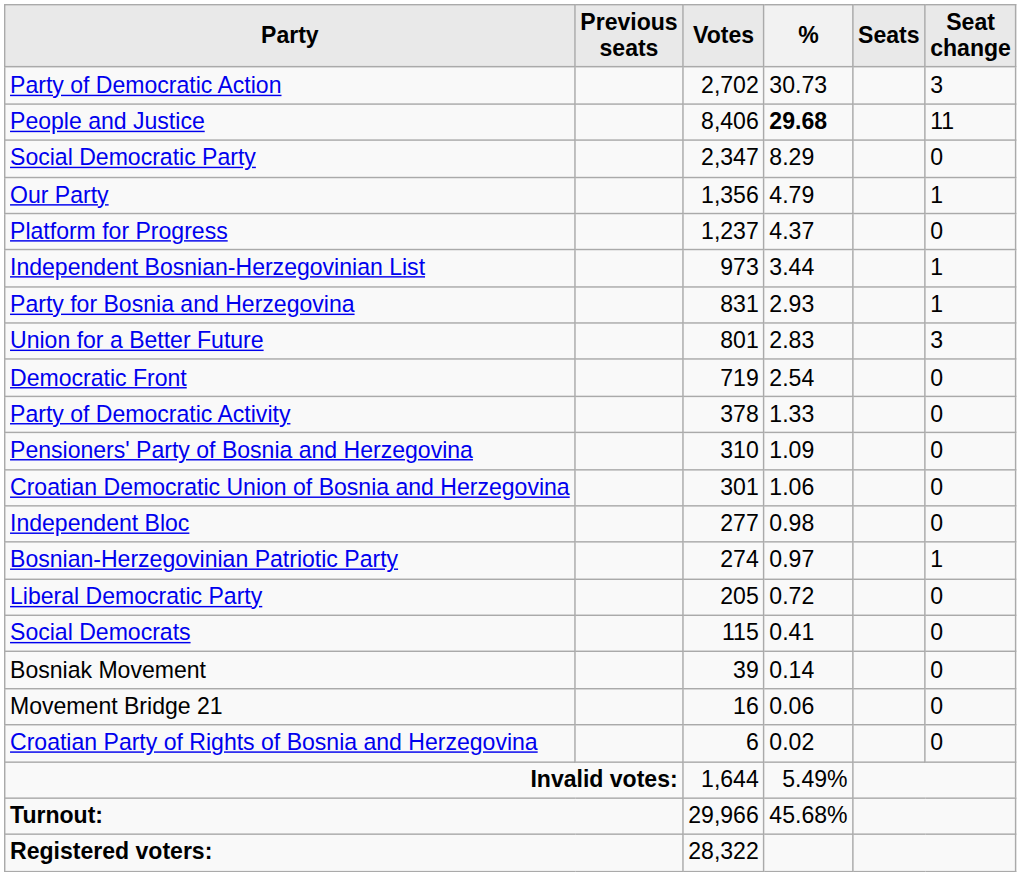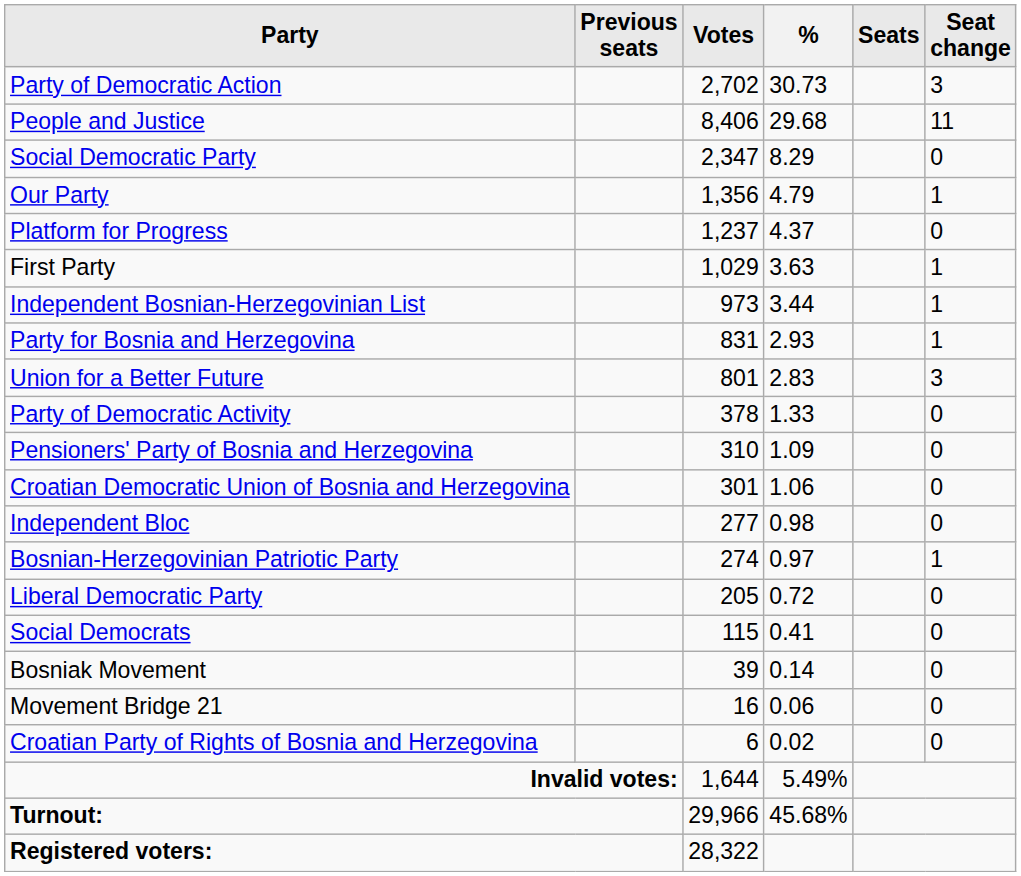 <table class="wikitable" border="1">
 <tr>
 <th align="center" style="background-color:#E9E9E9">Party</th>
 <th align="center" style="background-color:#E9E9E9">Previous<br>seats</th>
 <th align="center" style="background-color:#E9E9E9">Votes</th>
 <th>%</th>
 <th align="center" style="background-color:#E9E9E9">Seats</th>
 <th align="center" style="background-color:#E9E9E9">Seat<br>change</th>
 </tr>
 <tr>
 <td align="left"><a href='#'>Party of Democratic Action</a></td>
 <td align="right"></td>
 <td align="right">2,702</td>
 <td>30.73</td>
 <td align="left"></td>
 <td> 3</td>
 </tr>
 <tr>
 <td align="left"><a href='#'>People and Justice</a></td>
 <td align="right"></td>
 <td align="right">8,406</td>
-<td><strong>29.68</strong></td>
+<td>29.68</td>
 <td align="left"></td>
 <td> 11</td>
 </tr>
 <tr>
 <td align="left"><a href='#'>Social Democratic Party</a></td>
 <td align="right"></td>
 <td align="right">2,347</td>
 <td>8.29</td>
 <td align="left"></td>
 <td> 0</td>
 </tr>
 <tr>
 <td align="left"><a href='#'>Our Party</a></td>
 <td align="right"></td>
 <td align="right">1,356</td>
 <td>4.79</td>
 <td align="left"></td>
 <td> 1</td>
 </tr>
 <tr>
 <td align="left"><a href='#'>Platform for Progress</a></td>
 <td align="right"></td>
 <td align="right">1,237</td>
 <td>4.37</td>
 <td align="left"></td>
 <td> 0</td>
 </tr>
 <tr>
+<td align="left">First Party</td>
+<td align="right"></td>
+<td align="right">1,029</td>
+<td>3.63</td>
+<td align="left"></td>
+<td> 1</td>
+</tr>
+<tr>
 <td align="left"><a href='#'>Independent Bosnian-Herzegovinian List</a></td>
 <td align="right"></td>
 <td align="right">973</td>
 <td>3.44</td>
 <td align="left"></td>
 <td> 1</td>
 </tr>
 <tr>
 <td align="left"><a href='#'>Party for Bosnia and Herzegovina</a></td>
 <td align="right"></td>
 <td align="right">831</td>
 <td>2.93</td>
 <td align="left"></td>
 <td> 1</td>
 </tr>
 <tr>
 <td align="left"><a href='#'>Union for a Better Future</a></td>
 <td align="right"></td>
 <td align="right">801</td>
 <td>2.83</td>
 <td align="left"></td>
 <td> 3</td>
-</tr>
-<tr>
-<td align="left"><a href='#'>Democratic Front</a></td>
-<td align="right"></td>
-<td align="right">719</td>
-<td>2.54</td>
-<td align="left"></td>
-<td> 0</td>
 </tr>
 <tr>
 <td align="left"><a href='#'>Party of Democratic Activity</a></td>
 <td align="right"></td>
 <td align="right">378</td>
 <td>1.33</td>
 <td align="left"></td>
 <td> 0</td>
 </tr>
 <tr>
 <td align="left"><a href='#'>Pensioners' Party of Bosnia and Herzegovina</a></td>
 <td align="right"></td>
 <td align="right">310</td>
 <td>1.09</td>
 <td align="left"></td>
 <td> 0</td>
 </tr>
 <tr>
 <td align="left"><a href='#'>Croatian Democratic Union of Bosnia and Herzegovina</a></td>
 <td align="right"></td>
 <td align="right">301</td>
 <td>1.06</td>
 <td align="left"></td>
 <td> 0</td>
 </tr>
 <tr>
 <td align="left"><a href='#'>Independent Bloc</a></td>
 <td align="right"></td>
 <td align="right">277</td>
 <td>0.98</td>
 <td align="left"></td>
 <td> 0</td>
 </tr>
 <tr>
 <td align="left"><a href='#'>Bosnian-Herzegovinian Patriotic Party</a></td>
 <td align="right"></td>
 <td align="right">274</td>
 <td>0.97</td>
 <td align="left"></td>
 <td> 1</td>
 </tr>
 <tr>
 <td align="left"><a href='#'>Liberal Democratic Party</a></td>
 <td align="right"></td>
 <td align="right">205</td>
 <td>0.72</td>
 <td align="left"></td>
 <td> 0</td>
 </tr>
 <tr>
 <td align="left"><a href='#'>Social Democrats</a></td>
 <td align="right"></td>
 <td align="right">115</td>
 <td>0.41</td>
 <td align="left"></td>
 <td> 0</td>
 </tr>
 <tr>
 <td align="left">Bosniak Movement</td>
 <td align="right"></td>
 <td align="right">39</td>
 <td>0.14</td>
 <td align="left"></td>
 <td> 0</td>
 </tr>
 <tr>
 <td align="left">Movement Bridge 21</td>
 <td align="right"></td>
 <td align="right">16</td>
 <td>0.06</td>
 <td align="left"></td>
 <td> 0</td>
 </tr>
 <tr>
 <td><a href='#'>Croatian Party of Rights of Bosnia and Herzegovina</a></td>
 <td align="right"></td>
 <td align="right">6</td>
 <td>0.02</td>
 <td align="left"></td>
 <td> 0</td>
 </tr>
 <tr>
 <td colspan="2" align="right"><strong>Invalid votes:</strong></td>
 <td align="right">1,644</td>
 <td align="right">5.49%</td>
 </tr>
 <tr>
 <td colspan="2" align="left"><strong>Turnout:</strong></td>
 <td align="right">29,966</td>
 <td>45.68%</td>
 <td colspan="2" align="right"></td>
 </tr>
 <tr>
 <td colspan="2" align="left"><strong>Registered voters:</strong></td>
 <td align="right">28,322</td>
 <td></td>
 <td colspan="2" align="right"></td>
 </tr>
 </table>
